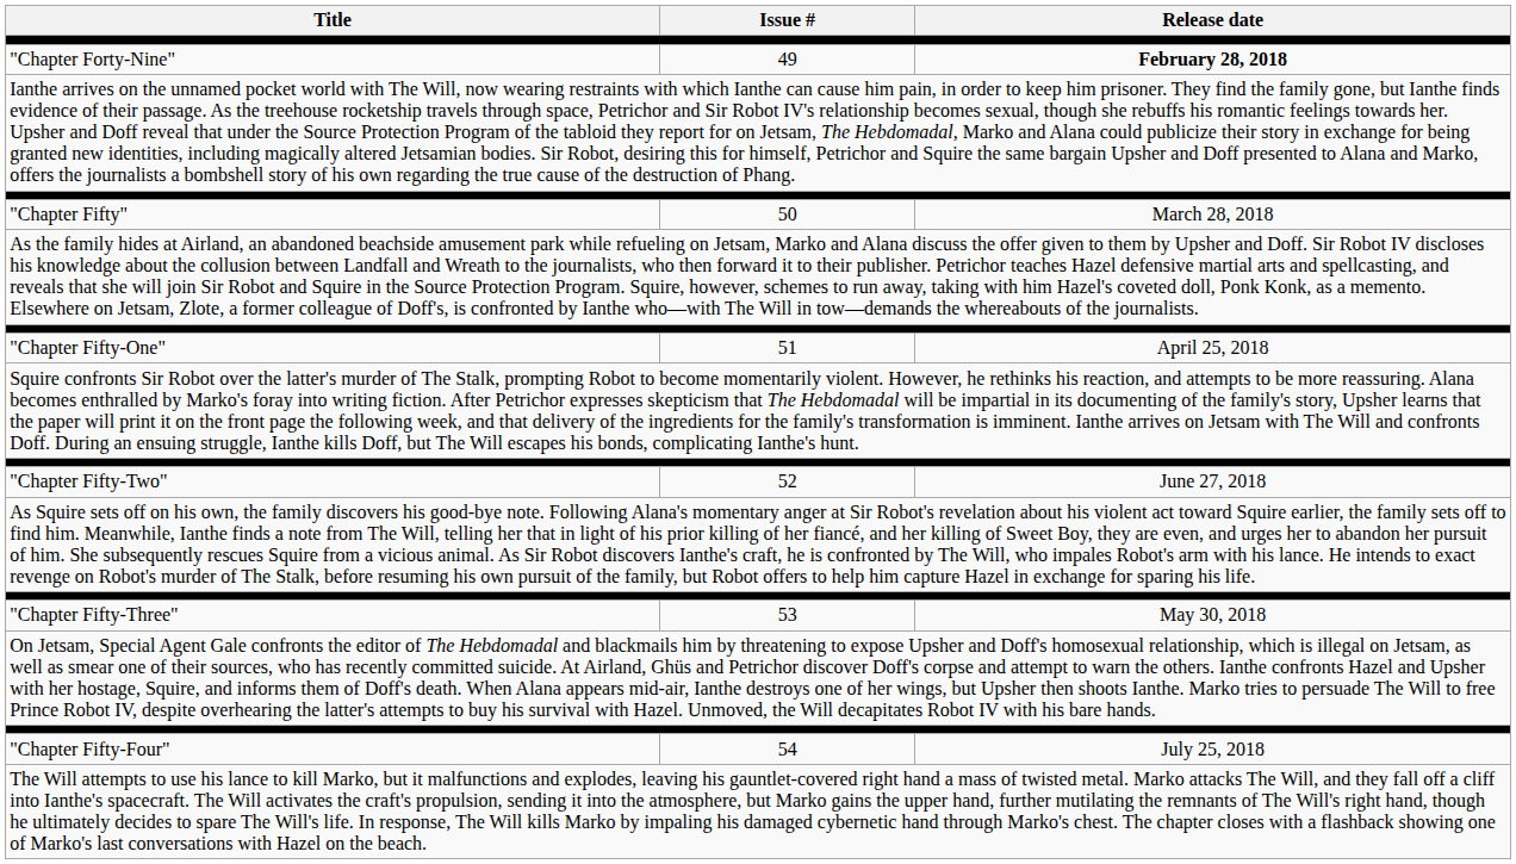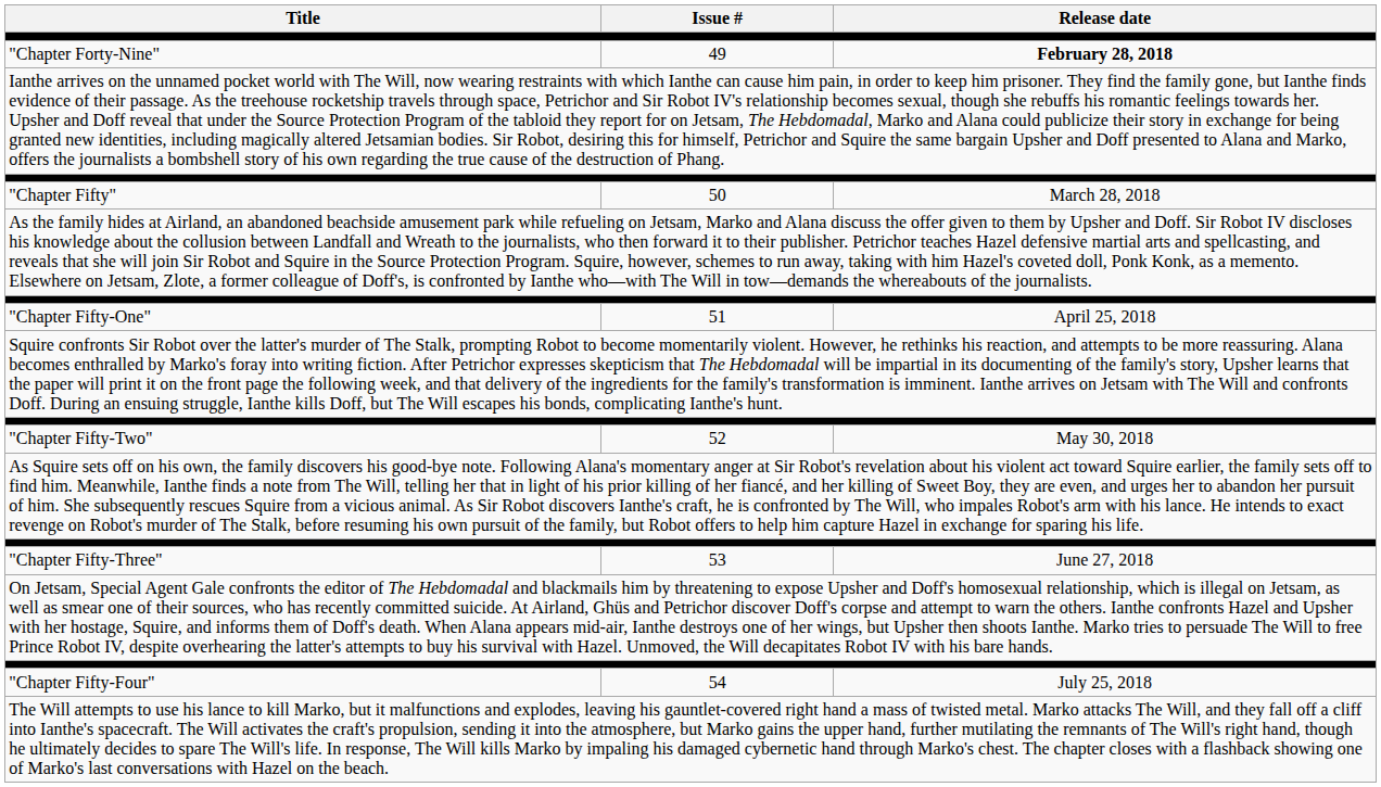 <table class="wikitable" style="width:100%;">
 <tr>
 <th>Title</th>
 <th>Issue #</th>
 <th>Release date</th>
 </tr>
 <tr>
 <td colspan="3" style="background:black"></td>
 </tr>
 <tr>
 <td>"Chapter Forty-Nine"</td>
 <td style="text-align:center;">49</td>
 <td style="text-align:center;"><strong>February 28, 2018</strong></td>
 </tr>
 <tr>
 <td colspan="3">Ianthe arrives on the unnamed pocket world with The Will, now wearing restraints with which Ianthe can cause him pain, in order to keep him prisoner. They find the family gone, but Ianthe finds evidence of their passage. As the treehouse rocketship travels through space, Petrichor and Sir Robot IV's relationship becomes sexual, though she rebuffs his romantic feelings towards her. Upsher and Doff reveal that under the Source Protection Program of the tabloid they report for on Jetsam, <em>The Hebdomadal</em>, Marko and Alana could publicize their story in exchange for being granted new identities, including magically altered Jetsamian bodies. Sir Robot, desiring this for himself, Petrichor and Squire the same bargain Upsher and Doff presented to Alana and Marko, offers the journalists a bombshell story of his own regarding the true cause of the destruction of Phang.</td>
 </tr>
 <tr>
 <td colspan="3" style="background:black"></td>
 </tr>
 <tr>
 <td>"Chapter Fifty"</td>
 <td style="text-align:center;">50</td>
 <td style="text-align:center;">March 28, 2018</td>
 </tr>
 <tr>
 <td colspan="3">As the family hides at Airland, an abandoned beachside amusement park while refueling on Jetsam, Marko and Alana discuss the offer given to them by Upsher and Doff. Sir Robot IV discloses his knowledge about the collusion between Landfall and Wreath to the journalists, who then forward it to their publisher. Petrichor teaches Hazel defensive martial arts and spellcasting, and reveals that she will join Sir Robot and Squire in the Source Protection Program. Squire, however, schemes to run away, taking with him Hazel's coveted doll, Ponk Konk, as a memento. Elsewhere on Jetsam, Zlote, a former colleague of Doff's, is confronted by Ianthe who—with The Will in tow—demands the whereabouts of the journalists.</td>
 </tr>
 <tr>
 </tr>
 <tr>
 <td colspan="3" style="background:black"></td>
 </tr>
 <tr>
 <td>"Chapter Fifty-One"</td>
 <td style="text-align:center;">51</td>
 <td style="text-align:center;">April 25, 2018</td>
 </tr>
 <tr>
 <td colspan="3">Squire confronts Sir Robot over the latter's murder of The Stalk, prompting Robot to become momentarily violent. However, he rethinks his reaction, and attempts to be more reassuring. Alana becomes enthralled by Marko's foray into writing fiction. After Petrichor expresses skepticism that <em>The Hebdomadal</em> will be impartial in its documenting of the family's story, Upsher learns that the paper will print it on the front page the following week, and that delivery of the ingredients for the family's transformation is imminent. Ianthe arrives on Jetsam with The Will and confronts Doff. During an ensuing struggle, Ianthe kills Doff, but The Will escapes his bonds, complicating Ianthe's hunt.</td>
 </tr>
 <tr>
 <td colspan="3" style="background:black"></td>
 </tr>
 <tr>
 <td>"Chapter Fifty-Two"</td>
 <td style="text-align:center;">52</td>
-<td style="text-align:center;">June 27, 2018</td>
+<td style="text-align:center;">May 30, 2018</td>
 </tr>
 <tr>
 <td colspan="3">As Squire sets off on his own, the family discovers his good-bye note. Following Alana's momentary anger at Sir Robot's revelation about his violent act toward Squire earlier, the family sets off to find him. Meanwhile, Ianthe finds a note from The Will, telling her that in light of his prior killing of her fiancé, and her killing of Sweet Boy, they are even, and urges her to abandon her pursuit of him. She subsequently rescues Squire from a vicious animal. As Sir Robot discovers Ianthe's craft, he is confronted by The Will, who impales Robot's arm with his lance. He intends to exact revenge on Robot's murder of The Stalk, before resuming his own pursuit of the family, but Robot offers to help him capture Hazel in exchange for sparing his life.</td>
 </tr>
 <tr>
 <td colspan="3" style="background:black"></td>
 </tr>
 <tr>
 <td>"Chapter Fifty-Three"</td>
 <td style="text-align:center;">53</td>
-<td style="text-align:center;">May 30, 2018</td>
+<td style="text-align:center;">June 27, 2018</td>
 </tr>
 <tr>
 <td colspan="3">On Jetsam, Special Agent Gale confronts the editor of <em>The Hebdomadal</em> and blackmails him by threatening to expose Upsher and Doff's homosexual relationship, which is illegal on Jetsam, as well as smear one of their sources, who has recently committed suicide. At Airland, Ghüs and Petrichor discover Doff's corpse and attempt to warn the others. Ianthe confronts Hazel and Upsher with her hostage, Squire, and informs them of Doff's death. When Alana appears mid-air, Ianthe destroys one of her wings, but Upsher then shoots Ianthe. Marko tries to persuade The Will to free Prince Robot IV, despite overhearing the latter's attempts to buy his survival with Hazel. Unmoved, the Will decapitates Robot IV with his bare hands.</td>
 </tr>
 <tr>
 <td colspan="3" style="background:black"></td>
 </tr>
 <tr>
 <td>"Chapter Fifty-Four"</td>
 <td style="text-align:center;">54</td>
 <td style="text-align:center;">July 25, 2018</td>
 </tr>
 <tr>
 <td colspan="3">The Will attempts to use his lance to kill Marko, but it malfunctions and explodes, leaving his gauntlet-covered right hand a mass of twisted metal. Marko attacks The Will, and they fall off a cliff into Ianthe's spacecraft. The Will activates the craft's propulsion, sending it into the atmosphere, but Marko gains the upper hand, further mutilating the remnants of The Will's right hand, though he ultimately decides to spare The Will's life. In response, The Will kills Marko by impaling his damaged cybernetic hand through Marko's chest. The chapter closes with a flashback showing one of Marko's last conversations with Hazel on the beach.</td>
 </tr>
 <tr>
 </tr>
 </table>
